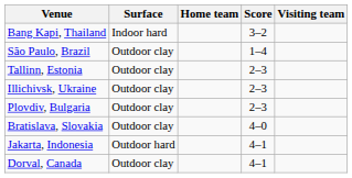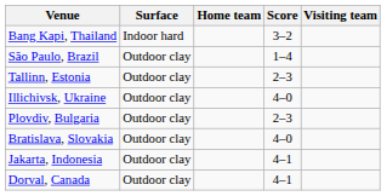 <table class=wikitable style="border:1px solid #AAAAAA;">
 <tr>
 <th>Venue</th>
 <th>Surface</th>
 <th>Home team</th>
 <th>Score</th>
 <th>Visiting team</th>
 </tr>
 <tr>
 <td><a href='#'>Bang Kapi</a>, <a href='#'>Thailand</a></td>
 <td>Indoor hard</td>
 <td><strong></strong></td>
 <td align="center">3–2</td>
 <td></td>
 </tr>
 <tr>
 <td><a href='#'>São Paulo</a>, <a href='#'>Brazil</a></td>
 <td>Outdoor clay</td>
 <td></td>
 <td align="center">1–4</td>
 <td><strong></strong></td>
 </tr>
 <tr>
 <td><a href='#'>Tallinn</a>, <a href='#'>Estonia</a></td>
 <td>Outdoor clay</td>
 <td></td>
 <td align="center">2–3</td>
 <td><strong></strong></td>
 </tr>
 <tr>
 <td><a href='#'>Illichivsk</a>, <a href='#'>Ukraine</a></td>
 <td>Outdoor clay</td>
 <td></td>
-<td align="center">2–3</td>
+<td align="center">4–0</td>
 <td><strong></strong></td>
 </tr>
 <tr>
 <td><a href='#'>Plovdiv</a>, <a href='#'>Bulgaria</a></td>
 <td>Outdoor clay</td>
 <td></td>
 <td align="center">2–3</td>
 <td><strong></strong></td>
 </tr>
 <tr>
 <td><a href='#'>Bratislava</a>, <a href='#'>Slovakia</a></td>
 <td>Outdoor clay</td>
 <td><strong></strong></td>
 <td align="center">4–0</td>
 <td></td>
 </tr>
 <tr>
 <td><a href='#'>Jakarta</a>, <a href='#'>Indonesia</a></td>
-<td>Outdoor hard</td>
+<td>Outdoor clay</td>
 <td><strong></strong></td>
 <td align="center">4–1</td>
 <td></td>
 </tr>
 <tr>
 <td><a href='#'>Dorval</a>, <a href='#'>Canada</a></td>
 <td>Outdoor clay</td>
 <td></td>
 <td align="center">4–1</td>
 <td><strong></strong></td>
 </tr>
 </table>
